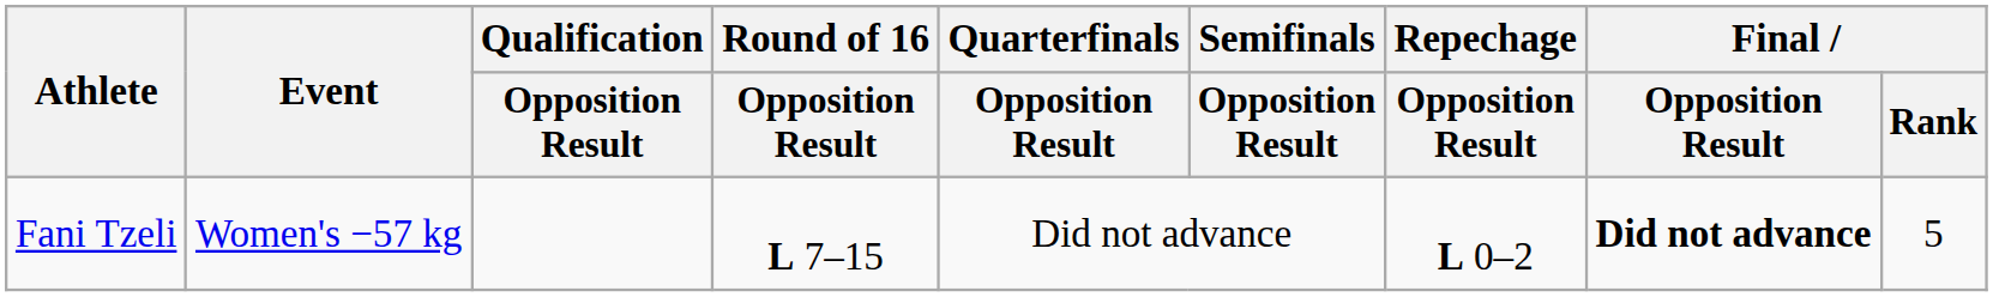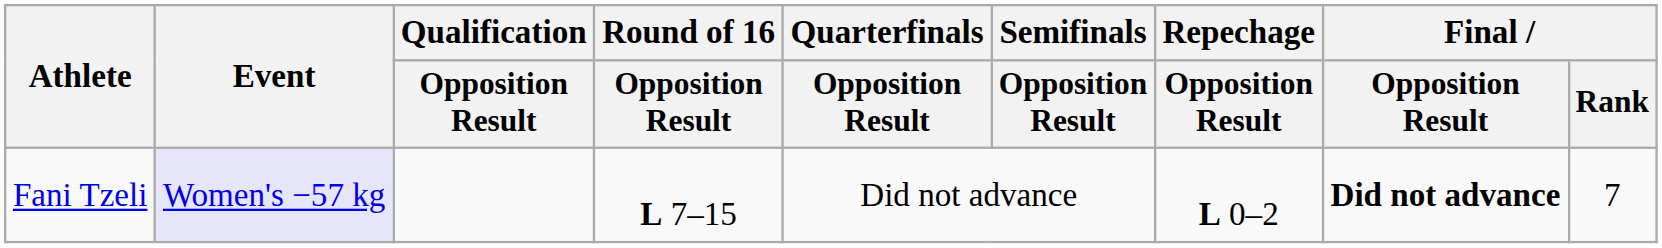 <table class="wikitable" style="font-size:90%;">
 <tr>
 <th rowspan=2>Athlete</th>
 <th rowspan=2>Event</th>
 <th>Qualification</th>
 <th>Round of 16</th>
 <th>Quarterfinals</th>
 <th>Semifinals</th>
 <th>Repechage</th>
 <th colspan=2>Final / </th>
 </tr>
 <tr style="font-size:95%">
 <th>Opposition<br>Result</th>
 <th>Opposition<br>Result</th>
 <th>Opposition<br>Result</th>
 <th>Opposition<br>Result</th>
 <th>Opposition<br>Result</th>
 <th>Opposition<br>Result</th>
 <th>Rank</th>
 </tr>
 <tr align=center>
 <td align=left><a href='#'>Fani Tzeli</a></td>
-<td align=left><a href='#'>Women's −57 kg</a></td>
+<td align=left style="background: lavender;"><a href='#'>Women's −57 kg</a></td>
 <td></td>
 <td><br><strong>L</strong> 7–15</td>
 <td colspan=2>Did not advance</td>
 <td><br><strong>L</strong> 0–2 </td>
 <td><strong>Did not advance</strong></td>
-<td>5</td>
+<td>7</td>
 </tr>
 </table>
